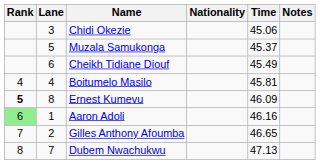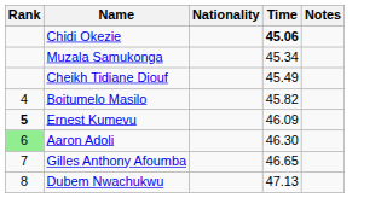 <table class="wikitable sortable" style="text-align:center">
 <tr>
 <th>Rank</th>
-<th>Lane</th>
 <th>Name</th>
 <th>Nationality</th>
 <th>Time</th>
 <th>Notes</th>
 </tr>
 <tr>
 <td></td>
-<td>3</td>
 <td align=left><a href='#'>Chidi Okezie</a></td>
 <td align=left></td>
-<td>45.06</td>
+<td><strong>45.06</strong></td>
 <td></td>
 </tr>
 <tr>
 <td></td>
-<td>5</td>
 <td align=left><a href='#'>Muzala Samukonga</a></td>
 <td align=left></td>
-<td>45.37</td>
+<td>45.34</td>
 <td></td>
 </tr>
 <tr>
 <td></td>
-<td>6</td>
 <td align=left><a href='#'>Cheikh Tidiane Diouf</a></td>
 <td align=left></td>
 <td>45.49</td>
 <td></td>
 </tr>
 <tr>
 <td>4</td>
-<td>4</td>
 <td align=left><a href='#'>Boitumelo Masilo</a></td>
 <td align=left></td>
-<td>45.81</td>
+<td>45.82</td>
 <td></td>
 </tr>
 <tr>
 <td><strong>5</strong></td>
-<td>8</td>
 <td align=left><a href='#'>Ernest Kumevu</a></td>
 <td align=left></td>
 <td>46.09</td>
 <td></td>
 </tr>
 <tr>
 <td style="background: lightgreen;">6</td>
-<td>1</td>
 <td align=left><a href='#'>Aaron Adoli</a></td>
 <td align=left></td>
-<td>46.16</td>
+<td>46.30</td>
 <td></td>
 </tr>
 <tr>
 <td>7</td>
-<td>2</td>
 <td align=left><a href='#'>Gilles Anthony Afoumba</a></td>
 <td align=left></td>
 <td>46.65</td>
 <td></td>
 </tr>
 <tr>
 <td>8</td>
-<td>7</td>
 <td align=left><a href='#'>Dubem Nwachukwu</a></td>
 <td align=left></td>
 <td>47.13</td>
 <td></td>
 </tr>
 </table>
